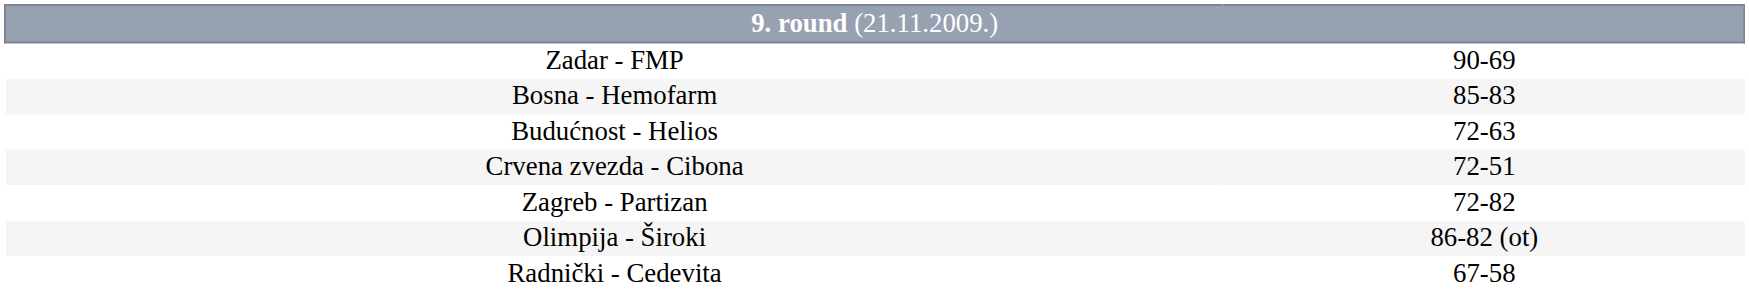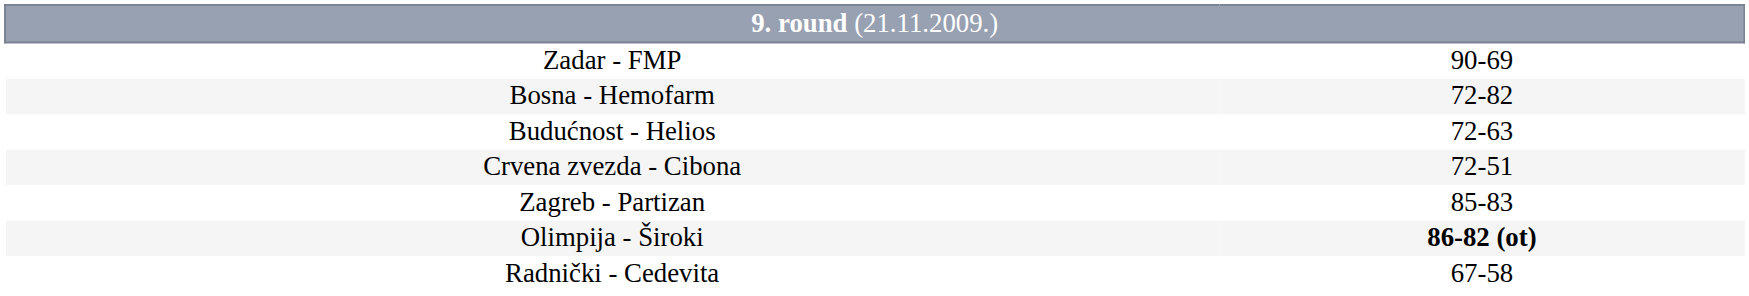 <table border=0 cellspacing=0 cellpadding=1em style="font-size: 85%; border-collapse: collapse;width:100%;">
 <tr>
 <td colspan=5 bgcolor=#98A1B2 style="border:1px solid #7A8392; text-align:center; color:#FFFFFF;"><strong>9. round</strong> (21.11.2009.)</td>
 </tr>
 <tr align=center bgcolor=#FFFFFF>
 <td>Zadar - FMP</td>
 <td>90-69</td>
 </tr>
 <tr align=center bgcolor=#f5f5f5>
 <td>Bosna - Hemofarm</td>
-<td>85-83</td>
+<td>72-82</td>
 </tr>
 <tr align=center bgcolor=#FFFFFF>
 <td>Budućnost - Helios</td>
 <td>72-63</td>
 </tr>
 <tr align=center bgcolor=#f5f5f5>
 <td>Crvena zvezda - Cibona</td>
 <td>72-51</td>
 </tr>
 <tr align=center bgcolor=#FFFFFF>
 <td>Zagreb - Partizan</td>
-<td>72-82</td>
+<td>85-83</td>
 </tr>
 <tr align=center bgcolor=#f5f5f5>
 <td>Olimpija - Široki</td>
-<td>86-82 (ot)</td>
+<td><strong>86-82 (ot)</strong></td>
 </tr>
 <tr align=center bgcolor=#FFFFFF>
 <td>Radnički - Cedevita</td>
 <td>67-58</td>
 </tr>
 </table>
